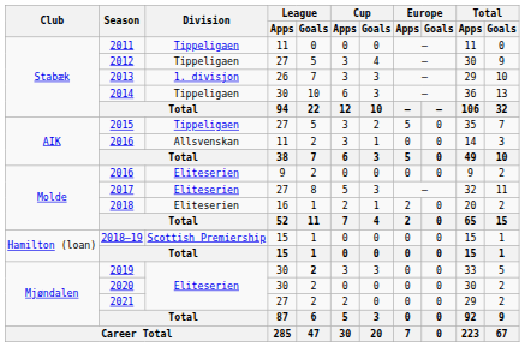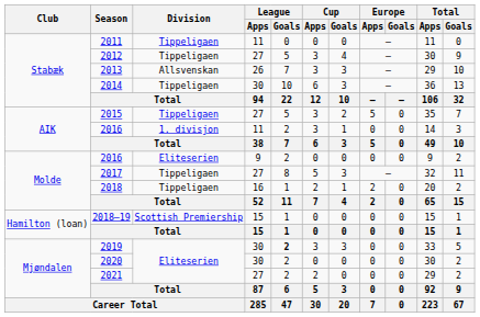 <table class="wikitable" style="text-align: center;">
 <tr>
 <th rowspan="2">Club</th>
 <th rowspan="2">Season</th>
 <th rowspan="2">Division</th>
 <th colspan="2">League</th>
 <th colspan="2">Cup</th>
 <th colspan="2">Europe</th>
 <th colspan="2">Total</th>
 </tr>
 <tr>
 <th>Apps</th>
 <th>Goals</th>
 <th>Apps</th>
 <th>Goals</th>
 <th>Apps</th>
 <th>Goals</th>
 <th>Apps</th>
 <th>Goals</th>
 </tr>
 <tr>
 <td rowspan="5"><a href='#'>Stabæk</a></td>
 <td><a href='#'>2011</a></td>
 <td><a href='#'>Tippeligaen</a></td>
 <td>11</td>
 <td>0</td>
 <td>0</td>
 <td>0</td>
 <td colspan="2">—</td>
 <td>11</td>
 <td>0</td>
 </tr>
 <tr>
 <td><a href='#'>2012</a></td>
 <td>Tippeligaen</td>
 <td>27</td>
 <td>5</td>
 <td>3</td>
 <td>4</td>
 <td colspan="2">—</td>
 <td>30</td>
 <td>9</td>
 </tr>
 <tr>
 <td><a href='#'>2013</a></td>
-<td><a href='#'>1. divisjon</a></td>
+<td>Allsvenskan</td>
 <td>26</td>
 <td>7</td>
 <td>3</td>
 <td>3</td>
 <td colspan="2">—</td>
 <td>29</td>
 <td>10</td>
 </tr>
 <tr>
 <td><a href='#'>2014</a></td>
 <td>Tippeligaen</td>
 <td>30</td>
 <td>10</td>
 <td>6</td>
 <td>3</td>
 <td colspan="2">—</td>
 <td>36</td>
 <td>13</td>
 </tr>
 <tr>
 <th colspan="2">Total</th>
 <th>94</th>
 <th>22</th>
 <th>12</th>
 <th>10</th>
 <th>—</th>
 <th>—</th>
 <th>106</th>
 <th>32</th>
 </tr>
 <tr>
 <td rowspan="3"><a href='#'>AIK</a></td>
 <td><a href='#'>2015</a></td>
 <td><a href='#'>Tippeligaen</a></td>
 <td>27</td>
 <td>5</td>
 <td>3</td>
 <td>2</td>
 <td>5</td>
 <td>0</td>
 <td>35</td>
 <td>7</td>
 </tr>
 <tr>
 <td><a href='#'>2016</a></td>
-<td>Allsvenskan</td>
+<td><a href='#'>1. divisjon</a></td>
 <td>11</td>
 <td>2</td>
 <td>3</td>
 <td>1</td>
 <td>0</td>
 <td>0</td>
 <td>14</td>
 <td>3</td>
 </tr>
 <tr>
 <th colspan="2">Total</th>
 <th>38</th>
 <th>7</th>
 <th>6</th>
 <th>3</th>
 <th>5</th>
 <th>0</th>
 <th>49</th>
 <th>10</th>
 </tr>
 <tr>
 <td rowspan="4"><a href='#'>Molde</a></td>
 <td><a href='#'>2016</a></td>
 <td><a href='#'>Eliteserien</a></td>
 <td>9</td>
 <td>2</td>
 <td>0</td>
 <td>0</td>
 <td>0</td>
 <td>0</td>
 <td>9</td>
 <td>2</td>
 </tr>
 <tr>
 <td><a href='#'>2017</a></td>
-<td><a href='#'>Eliteserien</a></td>
+<td>Tippeligaen</td>
 <td>27</td>
 <td>8</td>
 <td>5</td>
 <td>3</td>
 <td colspan="2">—</td>
 <td>32</td>
 <td>11</td>
 </tr>
 <tr>
 <td><a href='#'>2018</a></td>
-<td>Eliteserien</td>
+<td>Tippeligaen</td>
 <td>16</td>
 <td>1</td>
 <td>2</td>
 <td>1</td>
 <td>2</td>
 <td>0</td>
 <td>20</td>
 <td>2</td>
 </tr>
 <tr>
 <th colspan="2">Total</th>
 <th>52</th>
 <th>11</th>
 <th>7</th>
 <th>4</th>
 <th>2</th>
 <th>0</th>
 <th>65</th>
 <th>15</th>
 </tr>
 <tr>
 <td rowspan="2"><a href='#'>Hamilton</a> (loan)</td>
 <td><a href='#'>2018–19</a></td>
 <td><a href='#'>Scottish Premiership</a></td>
 <td>15</td>
 <td>1</td>
 <td>0</td>
 <td>0</td>
 <td>0</td>
 <td>0</td>
 <td>15</td>
 <td>1</td>
 </tr>
 <tr>
 <th colspan="2">Total</th>
 <th>15</th>
 <th>1</th>
 <th>0</th>
 <th>0</th>
 <th>0</th>
 <th>0</th>
 <th>15</th>
 <th>1</th>
 </tr>
 <tr>
 <td rowspan="4"><a href='#'>Mjøndalen</a></td>
 <td><a href='#'>2019</a></td>
 <td rowspan="3"><a href='#'>Eliteserien</a></td>
 <td>30</td>
 <td><strong>2</strong></td>
 <td>3</td>
 <td>3</td>
 <td>0</td>
 <td>0</td>
 <td>33</td>
 <td>5</td>
 </tr>
 <tr>
 <td><a href='#'>2020</a></td>
 <td>30</td>
 <td>2</td>
 <td>0</td>
 <td>0</td>
 <td>0</td>
 <td>0</td>
 <td>30</td>
 <td>2</td>
 </tr>
 <tr>
 <td><a href='#'>2021</a></td>
 <td>27</td>
 <td>2</td>
 <td>2</td>
 <td>0</td>
 <td>0</td>
 <td>0</td>
 <td>29</td>
 <td>2</td>
 </tr>
 <tr>
 <th colspan="2">Total</th>
 <th>87</th>
 <th>6</th>
 <th>5</th>
 <th>3</th>
 <th>0</th>
 <th>0</th>
 <th>92</th>
 <th>9</th>
 </tr>
 <tr>
 <th colspan="3">Career Total</th>
 <th>285</th>
 <th>47</th>
 <th>30</th>
 <th>20</th>
 <th>7</th>
 <th>0</th>
 <th>223</th>
 <th>67</th>
 </tr>
 </table>
